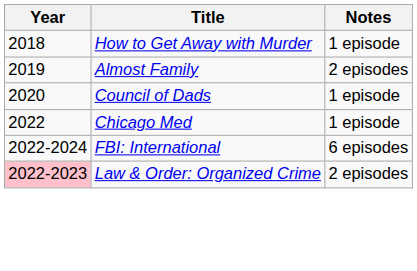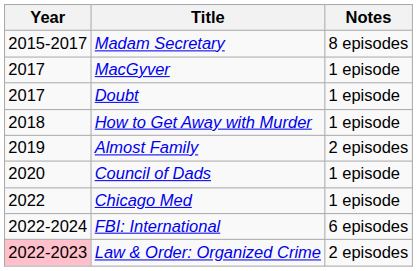 <table class="wikitable">
 <tr>
 <th>Year</th>
 <th>Title</th>
 <th>Notes</th>
+</tr>
+<tr>
+<td>2015-2017</td>
+<td><em><a href='#'>Madam Secretary</a></em></td>
+<td>8 episodes</td>
+</tr>
+<tr>
+<td>2017</td>
+<td><em><a href='#'>MacGyver</a></em></td>
+<td>1 episode</td>
+</tr>
+<tr>
+<td>2017</td>
+<td><em><a href='#'>Doubt</a></em></td>
+<td>1 episode</td>
 </tr>
 <tr>
 <td>2018</td>
 <td><em><a href='#'>How to Get Away with Murder</a></em></td>
 <td>1 episode</td>
 </tr>
 <tr>
 <td>2019</td>
 <td><em><a href='#'>Almost Family</a></em></td>
 <td>2 episodes</td>
 </tr>
 <tr>
 <td>2020</td>
 <td><em><a href='#'>Council of Dads</a></em></td>
 <td>1 episode</td>
 </tr>
 <tr>
 <td>2022</td>
 <td><em><a href='#'>Chicago Med</a></em></td>
 <td>1 episode</td>
 </tr>
 <tr>
 <td>2022-2024</td>
 <td><em><a href='#'>FBI: International</a></em></td>
 <td>6 episodes</td>
 </tr>
 <tr>
 <td style="background: pink;">2022-2023</td>
 <td><em><a href='#'>Law & Order: Organized Crime</a></em></td>
 <td>2 episodes</td>
 </tr>
 </table>
